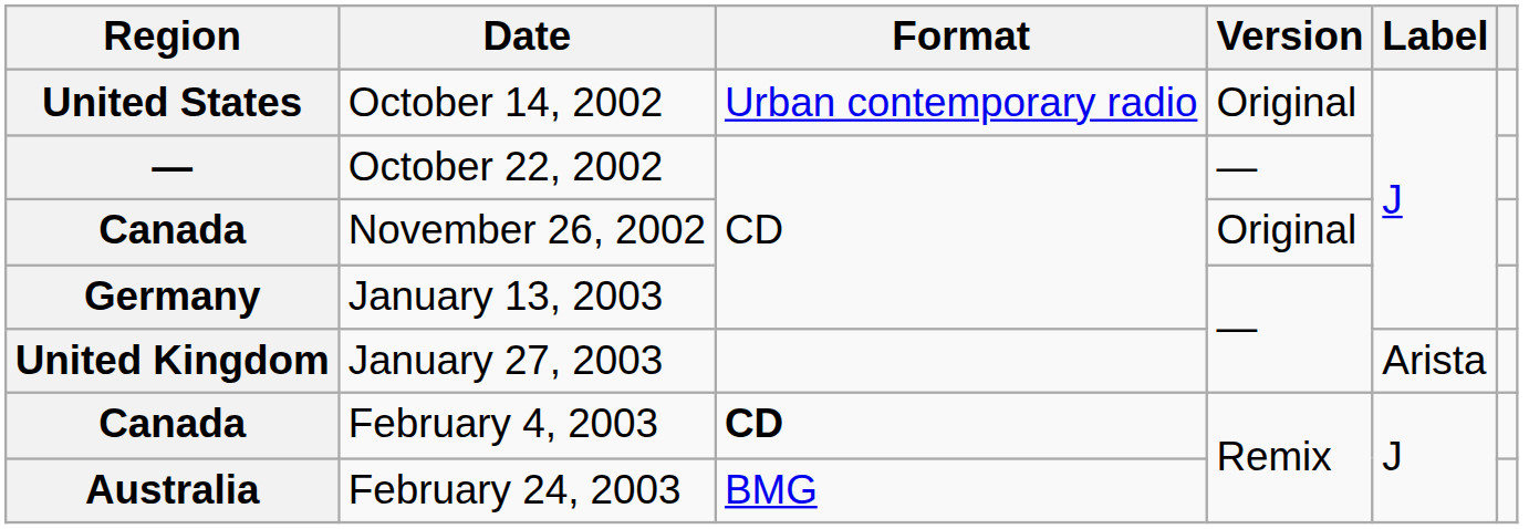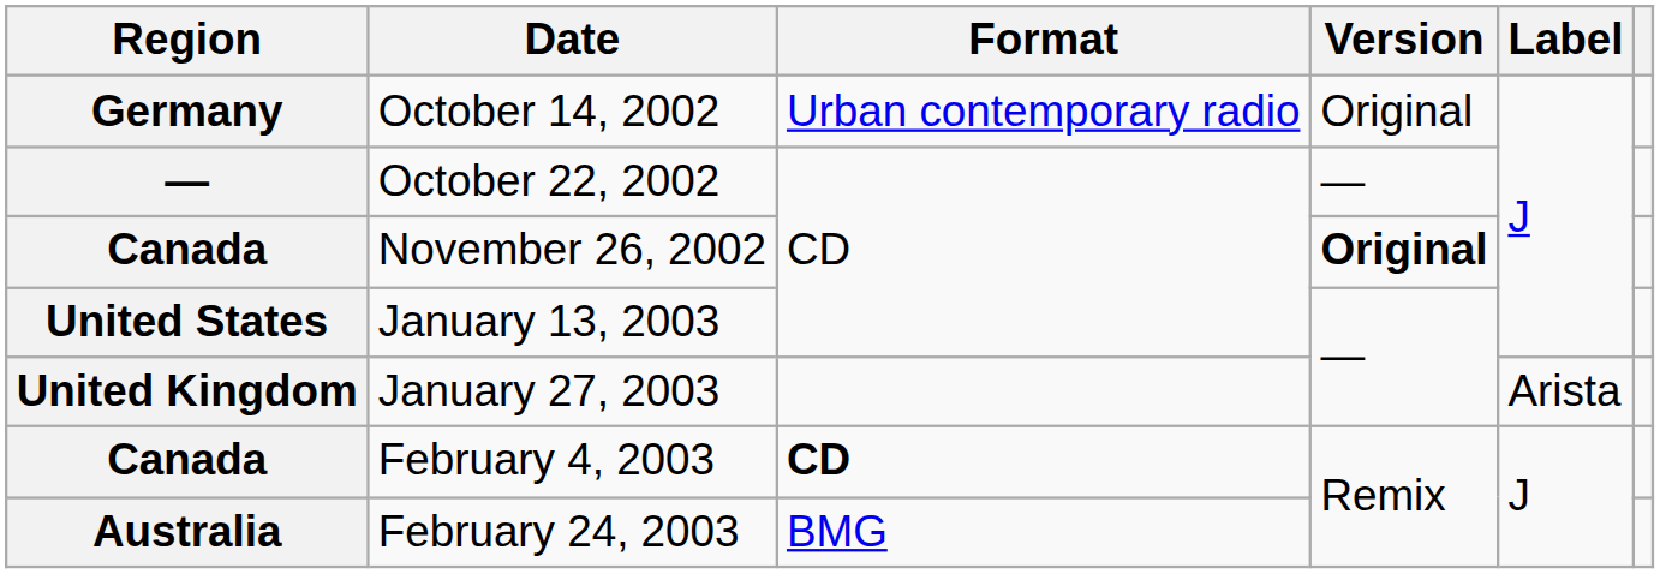 <table class="wikitable plainrowheaders">
 <tr>
 <th scope="col">Region</th>
 <th scope="col">Date</th>
 <th scope="col">Format</th>
 <th scope="col">Version</th>
 <th scope="col">Label</th>
 <th scope="col"></th>
 </tr>
 <tr>
-<th scope="row">United States</th>
+<th scope="row">Germany</th>
 <td>October 14, 2002</td>
 <td><a href='#'>Urban contemporary radio</a></td>
 <td>Original</td>
 <td rowspan="4"><a href='#'>J</a></td>
 <td align="center"></td>
 </tr>
 <tr>
 <th scope="row">—</th>
 <td>October 22, 2002</td>
 <td rowspan="3">CD</td>
 <td>—</td>
 <td align="center"></td>
 </tr>
 <tr>
 <th scope="row">Canada</th>
 <td>November 26, 2002</td>
-<td>Original</td>
+<td><strong>Original</strong></td>
 <td align="center"></td>
 </tr>
 <tr>
-<th scope="row">Germany</th>
+<th scope="row">United States</th>
 <td>January 13, 2003</td>
 <td rowspan="2">—</td>
 <td align="center"></td>
 </tr>
 <tr>
 <th scope="row">United Kingdom</th>
 <td>January 27, 2003</td>
 <td></td>
 <td>Arista</td>
 <td align="center"></td>
 </tr>
 <tr>
 <th scope="row">Canada</th>
 <td>February 4, 2003</td>
 <td><strong>CD</strong></td>
 <td rowspan="2">Remix</td>
 <td rowspan="2">J</td>
 <td align="center"></td>
 </tr>
 <tr>
 <th scope="row">Australia</th>
 <td>February 24, 2003</td>
 <td><a href='#'>BMG</a></td>
 <td align="center"></td>
 </tr>
 </table>
